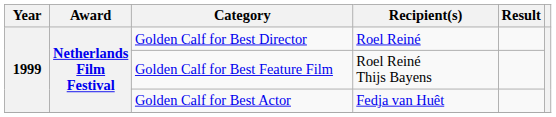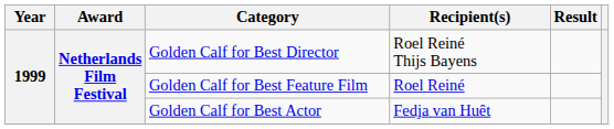 <table class="wikitable sortable plainrowheaders">
 <tr>
 <th scope="col" ! style="width:50px;">Year</th>
 <th scope="col" data-sort-type="date">Award</th>
 <th scope="col" ! style="width:350px;">Category</th>
 <th scope="col" ! style="width:200px;">Recipient(s)</th>
 <th scope="col">Result</th>
 <th scope="col" class="unsortable"></th>
 </tr>
 <tr>
 <th scope="row" rowspan="3">1999</th>
 <th scope="row" rowspan="3"><a href='#'>Netherlands Film Festival</a></th>
 <td><a href='#'>Golden Calf for Best Director</a></td>
-<td><a href='#'>Roel Reiné</a></td>
+<td>Roel Reiné <br> Thijs Bayens</td>
 <td></td>
 <th scope="row" rowspan="3"></th>
 </tr>
 <tr>
 <td><a href='#'>Golden Calf for Best Feature Film</a></td>
-<td>Roel Reiné <br> Thijs Bayens</td>
+<td><a href='#'>Roel Reiné</a></td>
 <td></td>
 </tr>
 <tr>
 <td><a href='#'>Golden Calf for Best Actor</a></td>
 <td><a href='#'>Fedja van Huêt</a></td>
 <td></td>
 </tr>
 <tr>
 </tr>
 </table>
